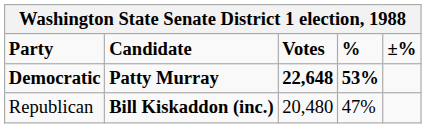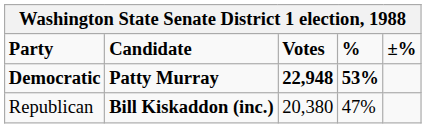 <table class="wikitable">
 <tr>
 <th colspan="5">Washington State Senate District 1 election, 1988</th>
 </tr>
 <tr>
 <td><strong>Party</strong></td>
 <td><strong>Candidate</strong></td>
 <td><strong>Votes</strong></td>
 <td><strong>%</strong></td>
 <td><strong>±%</strong></td>
 </tr>
 <tr>
 <td><strong>Democratic</strong></td>
 <td><strong>Patty Murray</strong></td>
-<td><strong>22,648</strong></td>
+<td><strong>22,948</strong></td>
 <td><strong>53%</strong></td>
 <td></td>
 </tr>
 <tr>
 <td>Republican</td>
 <td><strong>Bill Kiskaddon (inc.)</strong></td>
-<td>20,480</td>
+<td>20,380</td>
 <td>47%</td>
 <td></td>
 </tr>
 </table>
